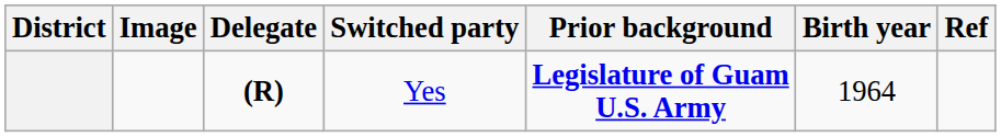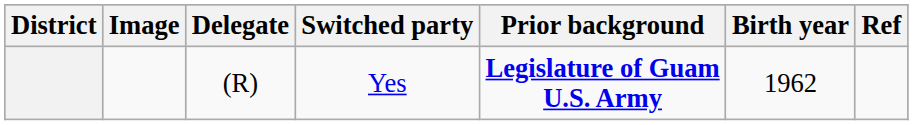 <table class="sortable wikitable" style="text-align:center">
 <tr>
 <th>District</th>
 <th>Image</th>
 <th>Delegate</th>
 <th>Switched party</th>
 <th>Prior background</th>
 <th>Birth year</th>
 <th>Ref</th>
 </tr>
 <tr>
 <th></th>
 <td></td>
-<td><strong> (R)</strong></td>
+<td> (R)</td>
 <td><a href='#'>Yes</a><br></td>
 <td><strong><a href='#'>Legislature of Guam</a><br><a href='#'>U.S. Army</a></strong></td>
-<td>1964</td>
+<td>1962</td>
 <td></td>
 </tr>
 </table>
